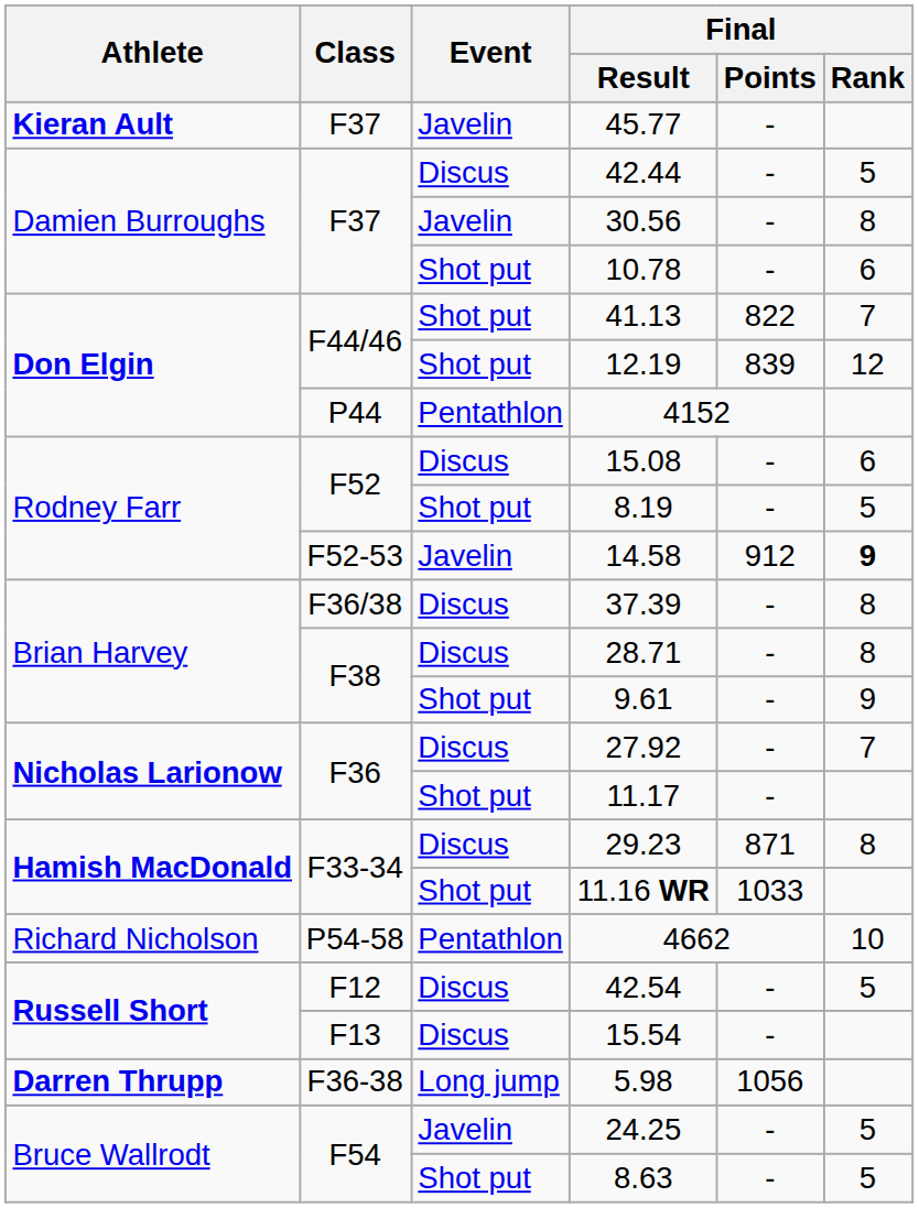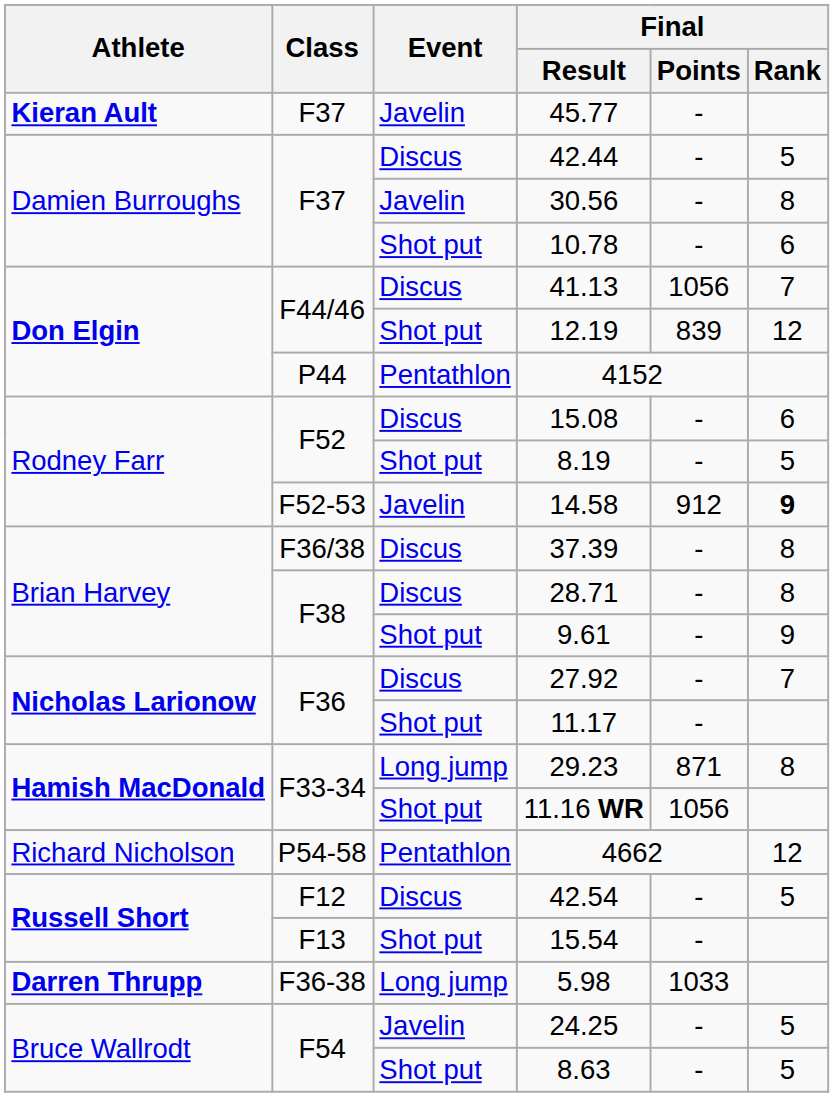 <table class=wikitable style="font-size:90%">
 <tr>
 <th rowspan="2">Athlete</th>
 <th rowspan="2">Class</th>
 <th rowspan="2">Event</th>
 <th colspan="3">Final</th>
 </tr>
 <tr>
 <th>Result</th>
 <th>Points</th>
 <th>Rank</th>
 </tr>
 <tr>
 <td><strong><a href='#'>Kieran Ault</a></strong></td>
 <td style="text-align:center;">F37</td>
 <td><a href='#'>Javelin</a></td>
 <td style="text-align:center;">45.77</td>
 <td style="text-align:center;">-</td>
 <td style="text-align:center;"></td>
 </tr>
 <tr>
 <td rowspan="3"><a href='#'>Damien Burroughs</a></td>
 <td rowspan="3" style="text-align:center;">F37</td>
 <td><a href='#'>Discus</a></td>
 <td style="text-align:center;">42.44</td>
 <td style="text-align:center;">-</td>
 <td style="text-align:center;">5</td>
 </tr>
 <tr>
 <td><a href='#'>Javelin</a></td>
 <td style="text-align:center;">30.56</td>
 <td style="text-align:center;">-</td>
 <td style="text-align:center;">8</td>
 </tr>
 <tr>
 <td><a href='#'>Shot put</a></td>
 <td style="text-align:center;">10.78</td>
 <td style="text-align:center;">-</td>
 <td style="text-align:center;">6</td>
 </tr>
 <tr>
 <td rowspan="3"><strong><a href='#'>Don Elgin</a></strong></td>
 <td rowspan="2" style="text-align:center;">F44/46</td>
-<td><a href='#'>Shot put</a></td>
+<td><a href='#'>Discus</a></td>
 <td style="text-align:center;">41.13</td>
-<td style="text-align:center;">822</td>
+<td style="text-align:center;">1056</td>
 <td style="text-align:center;">7</td>
 </tr>
 <tr>
 <td><a href='#'>Shot put</a></td>
 <td style="text-align:center;">12.19</td>
 <td style="text-align:center;">839</td>
 <td style="text-align:center;">12</td>
 </tr>
 <tr>
 <td style="text-align:center;">P44</td>
 <td><a href='#'>Pentathlon</a></td>
 <td style="text-align:center;" colspan="2">4152</td>
 <td style="text-align:center;"></td>
 </tr>
 <tr>
 <td rowspan="3"><a href='#'>Rodney Farr</a></td>
 <td rowspan="2" style="text-align:center;">F52</td>
 <td><a href='#'>Discus</a></td>
 <td style="text-align:center;">15.08</td>
 <td style="text-align:center;">-</td>
 <td style="text-align:center;">6</td>
 </tr>
 <tr>
 <td><a href='#'>Shot put</a></td>
 <td style="text-align:center;">8.19</td>
 <td style="text-align:center;">-</td>
 <td style="text-align:center;">5</td>
 </tr>
 <tr>
 <td style="text-align:center;">F52-53</td>
 <td><a href='#'>Javelin</a></td>
 <td style="text-align:center;">14.58</td>
 <td style="text-align:center;">912</td>
 <td style="text-align:center;"><strong>9</strong></td>
 </tr>
 <tr>
 <td rowspan="3"><a href='#'>Brian Harvey</a></td>
 <td style="text-align:center;">F36/38</td>
 <td><a href='#'>Discus</a></td>
 <td style="text-align:center;">37.39</td>
 <td style="text-align:center;">-</td>
 <td style="text-align:center;">8</td>
 </tr>
 <tr>
 <td rowspan="2" style="text-align:center;">F38</td>
 <td><a href='#'>Discus</a></td>
 <td style="text-align:center;">28.71</td>
 <td style="text-align:center;">-</td>
 <td style="text-align:center;">8</td>
 </tr>
 <tr>
 <td><a href='#'>Shot put</a></td>
 <td style="text-align:center;">9.61</td>
 <td style="text-align:center;">-</td>
 <td style="text-align:center;">9</td>
 </tr>
 <tr>
 <td rowspan="2"><strong><a href='#'>Nicholas Larionow</a></strong></td>
 <td rowspan="2" style="text-align:center;">F36</td>
 <td><a href='#'>Discus</a></td>
 <td style="text-align:center;">27.92</td>
 <td style="text-align:center;">-</td>
 <td style="text-align:center;">7</td>
 </tr>
 <tr>
 <td><a href='#'>Shot put</a></td>
 <td style="text-align:center;">11.17</td>
 <td style="text-align:center;">-</td>
 <td style="text-align:center;"></td>
 </tr>
 <tr>
 <td rowspan="2"><strong><a href='#'>Hamish MacDonald</a></strong></td>
 <td rowspan="2" style="text-align:center;">F33-34</td>
-<td><a href='#'>Discus</a></td>
+<td><a href='#'>Long jump</a></td>
 <td style="text-align:center;">29.23</td>
 <td style="text-align:center;">871</td>
 <td style="text-align:center;">8</td>
 </tr>
 <tr>
 <td><a href='#'>Shot put</a></td>
 <td style="text-align:center;">11.16 <strong>WR</strong></td>
-<td style="text-align:center;">1033</td>
+<td style="text-align:center;">1056</td>
 <td style="text-align:center;"></td>
 </tr>
 <tr>
 <td><a href='#'>Richard Nicholson</a></td>
 <td style="text-align:center;">P54-58</td>
 <td><a href='#'>Pentathlon</a></td>
 <td style="text-align:center;" colspan="2">4662</td>
-<td style="text-align:center;">10</td>
+<td style="text-align:center;">12</td>
 </tr>
 <tr>
 <td rowspan="2"><strong><a href='#'>Russell Short</a></strong></td>
 <td style="text-align:center;">F12</td>
 <td><a href='#'>Discus</a></td>
 <td style="text-align:center;">42.54</td>
 <td style="text-align:center;">-</td>
 <td style="text-align:center;">5</td>
 </tr>
 <tr>
 <td style="text-align:center;">F13</td>
-<td><a href='#'>Discus</a></td>
+<td><a href='#'>Shot put</a></td>
 <td style="text-align:center;">15.54</td>
 <td style="text-align:center;">-</td>
 <td style="text-align:center;"></td>
 </tr>
 <tr>
 <td><strong><a href='#'>Darren Thrupp</a></strong></td>
 <td style="text-align:center;">F36-38</td>
 <td><a href='#'>Long jump</a></td>
 <td style="text-align:center;">5.98</td>
-<td style="text-align:center;">1056</td>
+<td style="text-align:center;">1033</td>
 <td style="text-align:center;"></td>
 </tr>
 <tr>
 <td rowspan="2"><a href='#'>Bruce Wallrodt</a></td>
 <td rowspan="2" style="text-align:center;">F54</td>
 <td><a href='#'>Javelin</a></td>
 <td style="text-align:center;">24.25</td>
 <td style="text-align:center;">-</td>
 <td style="text-align:center;">5</td>
 </tr>
 <tr>
 <td><a href='#'>Shot put</a></td>
 <td style="text-align:center;">8.63</td>
 <td style="text-align:center;">-</td>
 <td style="text-align:center;">5</td>
 </tr>
 </table>
